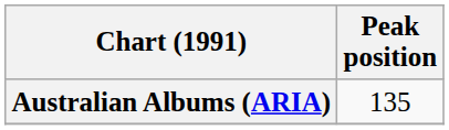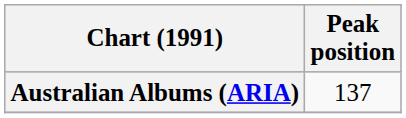 <table class="wikitable sortable plainrowheaders" style="text-align:center">
 <tr>
 <th scope="col">Chart (1991)</th>
 <th scope="col">Peak<br>position</th>
 </tr>
 <tr>
 <th scope="row">Australian Albums (<a href='#'>ARIA</a>) </th>
-<td align="center">135</td>
+<td align="center">137</td>
 </tr>
 <tr>
 </tr>
 <tr>
 </tr>
 <tr>
 </tr>
 </table>
